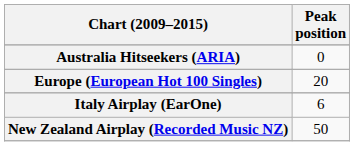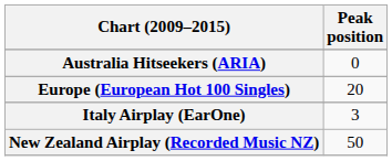 <table class="wikitable sortable plainrowheaders">
 <tr>
 <th scope="col">Chart (2009–2015)</th>
 <th scope="col">Peak<br>position</th>
 </tr>
 <tr>
 </tr>
 <tr>
 <th scope="row">Australia Hitseekers (<a href='#'>ARIA</a>)</th>
 <td style="text-align:center;">0</td>
 </tr>
 <tr>
 </tr>
 <tr>
 </tr>
 <tr>
 </tr>
 <tr>
 </tr>
 <tr>
 <th scope="row">Europe (<a href='#'>European Hot 100 Singles</a>)</th>
 <td style="text-align:center;">20</td>
 </tr>
 <tr>
 </tr>
 <tr>
 </tr>
 <tr>
 </tr>
 <tr>
 </tr>
 <tr>
 <th scope="row">Italy Airplay (EarOne)</th>
-<td style="text-align:center;">6</td>
+<td style="text-align:center;">3</td>
 </tr>
 <tr>
 <th scope="row">New Zealand Airplay (<a href='#'>Recorded Music NZ</a>)</th>
 <td style="text-align:center;">50</td>
 </tr>
 <tr>
 </tr>
 <tr>
 </tr>
 <tr>
 </tr>
 <tr>
 </tr>
 <tr>
 </tr>
 <tr>
 </tr>
 </table>
